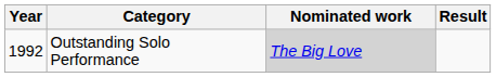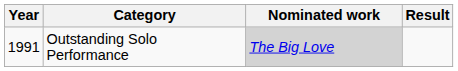 <table width="80%" class="wikitable">
 <tr>
 <th width="10">Year</th>
 <th width="300">Category</th>
 <th width="220">Nominated work</th>
 <th width="30">Result</th>
 </tr>
 <tr>
-<td>1992</td>
+<td>1991</td>
 <td>Outstanding Solo Performance</td>
 <td style="background: lightgrey;"><em><a href='#'>The Big Love</a></em></td>
 <td></td>
 </tr>
 </table>
